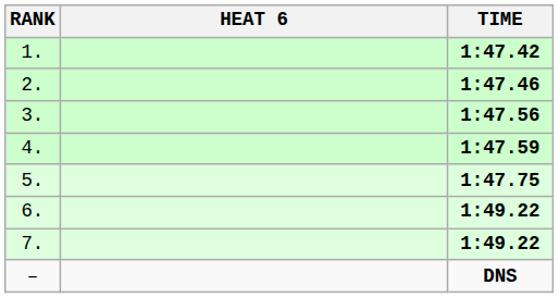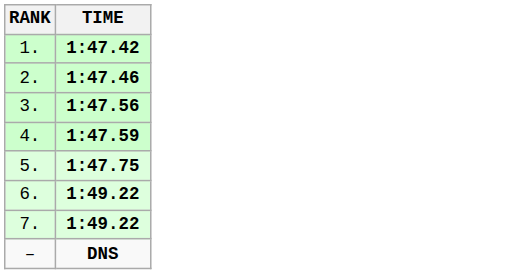 <table class="wikitable" style="border-collapse: collapse; font-size: 90%;">
 <tr>
 <th>RANK</th>
-<th style="width: 20em">HEAT 6</th>
 <th style="width: 5em">TIME</th>
 </tr>
 <tr style="background:#ccffcc;">
 <td align="center">1.</td>
-<td></td>
 <td align="center"><strong>1:47.42</strong></td>
 </tr>
 <tr style="background:#ccffcc;">
 <td align="center">2.</td>
-<td></td>
 <td align="center"><strong>1:47.46</strong></td>
 </tr>
 <tr style="background:#ccffcc;">
 <td align="center">3.</td>
-<td></td>
 <td align="center"><strong>1:47.56</strong></td>
 </tr>
 <tr style="background:#ccffcc;">
 <td align="center">4.</td>
-<td></td>
 <td align="center"><strong>1:47.59</strong></td>
 </tr>
 <tr style="background:#ddffdd;">
 <td align="center">5.</td>
-<td></td>
 <td align="center"><strong>1:47.75</strong></td>
 </tr>
 <tr style="background:#ddffdd;">
 <td align="center">6.</td>
-<td></td>
 <td align="center"><strong>1:49.22</strong></td>
 </tr>
 <tr style="background:#ddffdd;">
 <td align="center">7.</td>
-<td></td>
 <td align="center"><strong>1:49.22</strong></td>
 </tr>
 <tr>
 <td align="center">–</td>
-<td></td>
 <td align="center"><strong>DNS</strong></td>
 </tr>
 </table>
